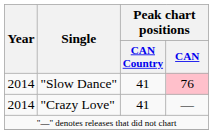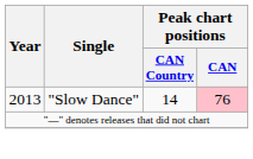 <table class="wikitable" style="text-align:center;">
 <tr>
 <th rowspan="2">Year</th>
 <th rowspan="2">Single</th>
 <th colspan="2">Peak chart<br>positions</th>
 </tr>
 <tr style="font-size:smaller;">
 <th width="45"><a href='#'>CAN Country</a><br></th>
 <th width="45"><a href='#'>CAN</a><br></th>
 </tr>
 <tr>
-<td>2014</td>
+<td>2013</td>
 <td align="left">"Slow Dance"</td>
-<td>41</td>
+<td>14</td>
 <td style="background: pink;">76</td>
-</tr>
-<tr>
-<td>2014</td>
-<td align="left">"Crazy Love"</td>
-<td>41</td>
-<td>—</td>
 </tr>
 <tr>
 <td colspan="4" style="font-size:8pt">"—" denotes releases that did not chart</td>
 </tr>
 <tr>
 </tr>
 </table>
